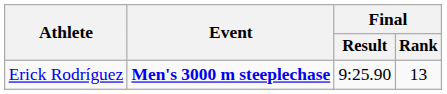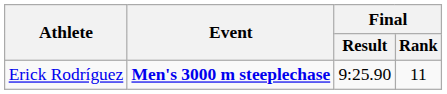 <table class=wikitable style="font-size:90%">
 <tr>
 <th rowspan="2">Athlete</th>
 <th rowspan="2">Event</th>
 <th colspan="2">Final</th>
 </tr>
 <tr style="font-size:95%">
 <th>Result</th>
 <th>Rank</th>
 </tr>
 <tr align=center>
 <td align=left><a href='#'>Erick Rodríguez</a></td>
 <td align=left><strong><a href='#'>Men's 3000 m steeplechase</a></strong></td>
 <td>9:25.90</td>
-<td>13</td>
+<td>11</td>
 </tr>
 </table>
